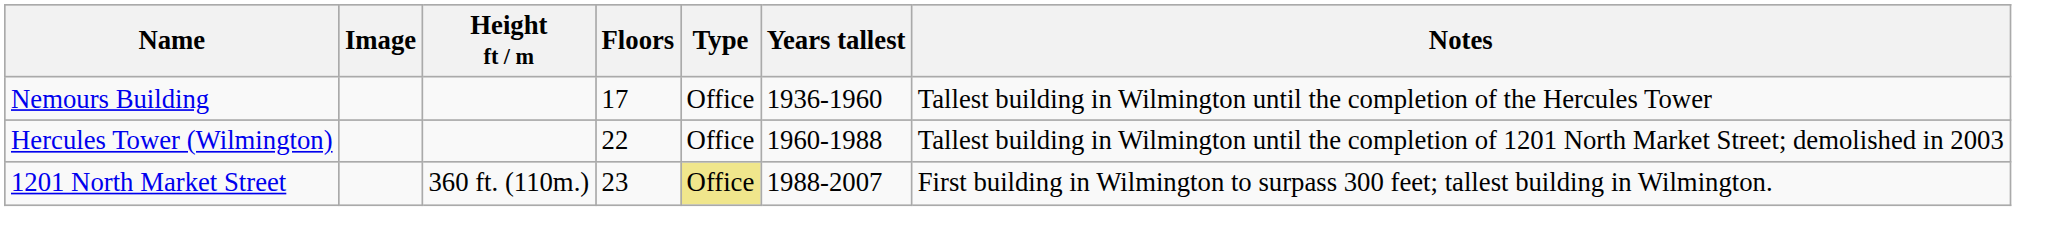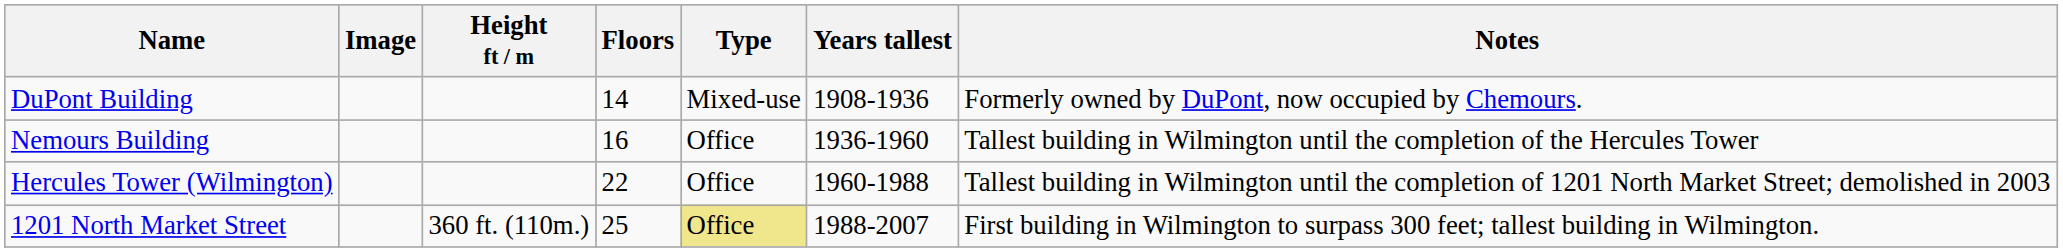 <table class="wikitable sortable">
 <tr>
 <th>Name</th>
 <th>Image</th>
 <th>Height<br><small>ft / m</small></th>
 <th>Floors</th>
 <th>Type</th>
 <th>Years tallest</th>
 <th class="unsortable">Notes</th>
 </tr>
 <tr>
+<td><a href='#'>DuPont Building</a></td>
+<td></td>
+<td></td>
+<td>14</td>
+<td>Mixed-use</td>
+<td>1908-1936</td>
+<td>Formerly owned by <a href='#'>DuPont</a>, now occupied by <a href='#'>Chemours</a>.</td>
+</tr>
+<tr>
 <td><a href='#'>Nemours Building</a></td>
 <td></td>
 <td></td>
-<td>17</td>
+<td>16</td>
 <td>Office</td>
 <td>1936-1960</td>
 <td>Tallest building in Wilmington until the completion of the Hercules Tower</td>
 </tr>
 <tr>
 <td><a href='#'>Hercules Tower (Wilmington)</a></td>
 <td></td>
 <td></td>
 <td>22</td>
 <td>Office</td>
 <td>1960-1988</td>
 <td>Tallest building in Wilmington until the completion of 1201 North Market Street; demolished in 2003</td>
 </tr>
 <tr>
 <td><a href='#'>1201 North Market Street</a></td>
 <td></td>
 <td>360 ft. (110m.)</td>
-<td>23</td>
+<td>25</td>
 <td style="background: khaki;">Office</td>
 <td>1988-2007</td>
 <td>First building in Wilmington to surpass 300 feet; tallest building in Wilmington.</td>
 </tr>
 </table>
